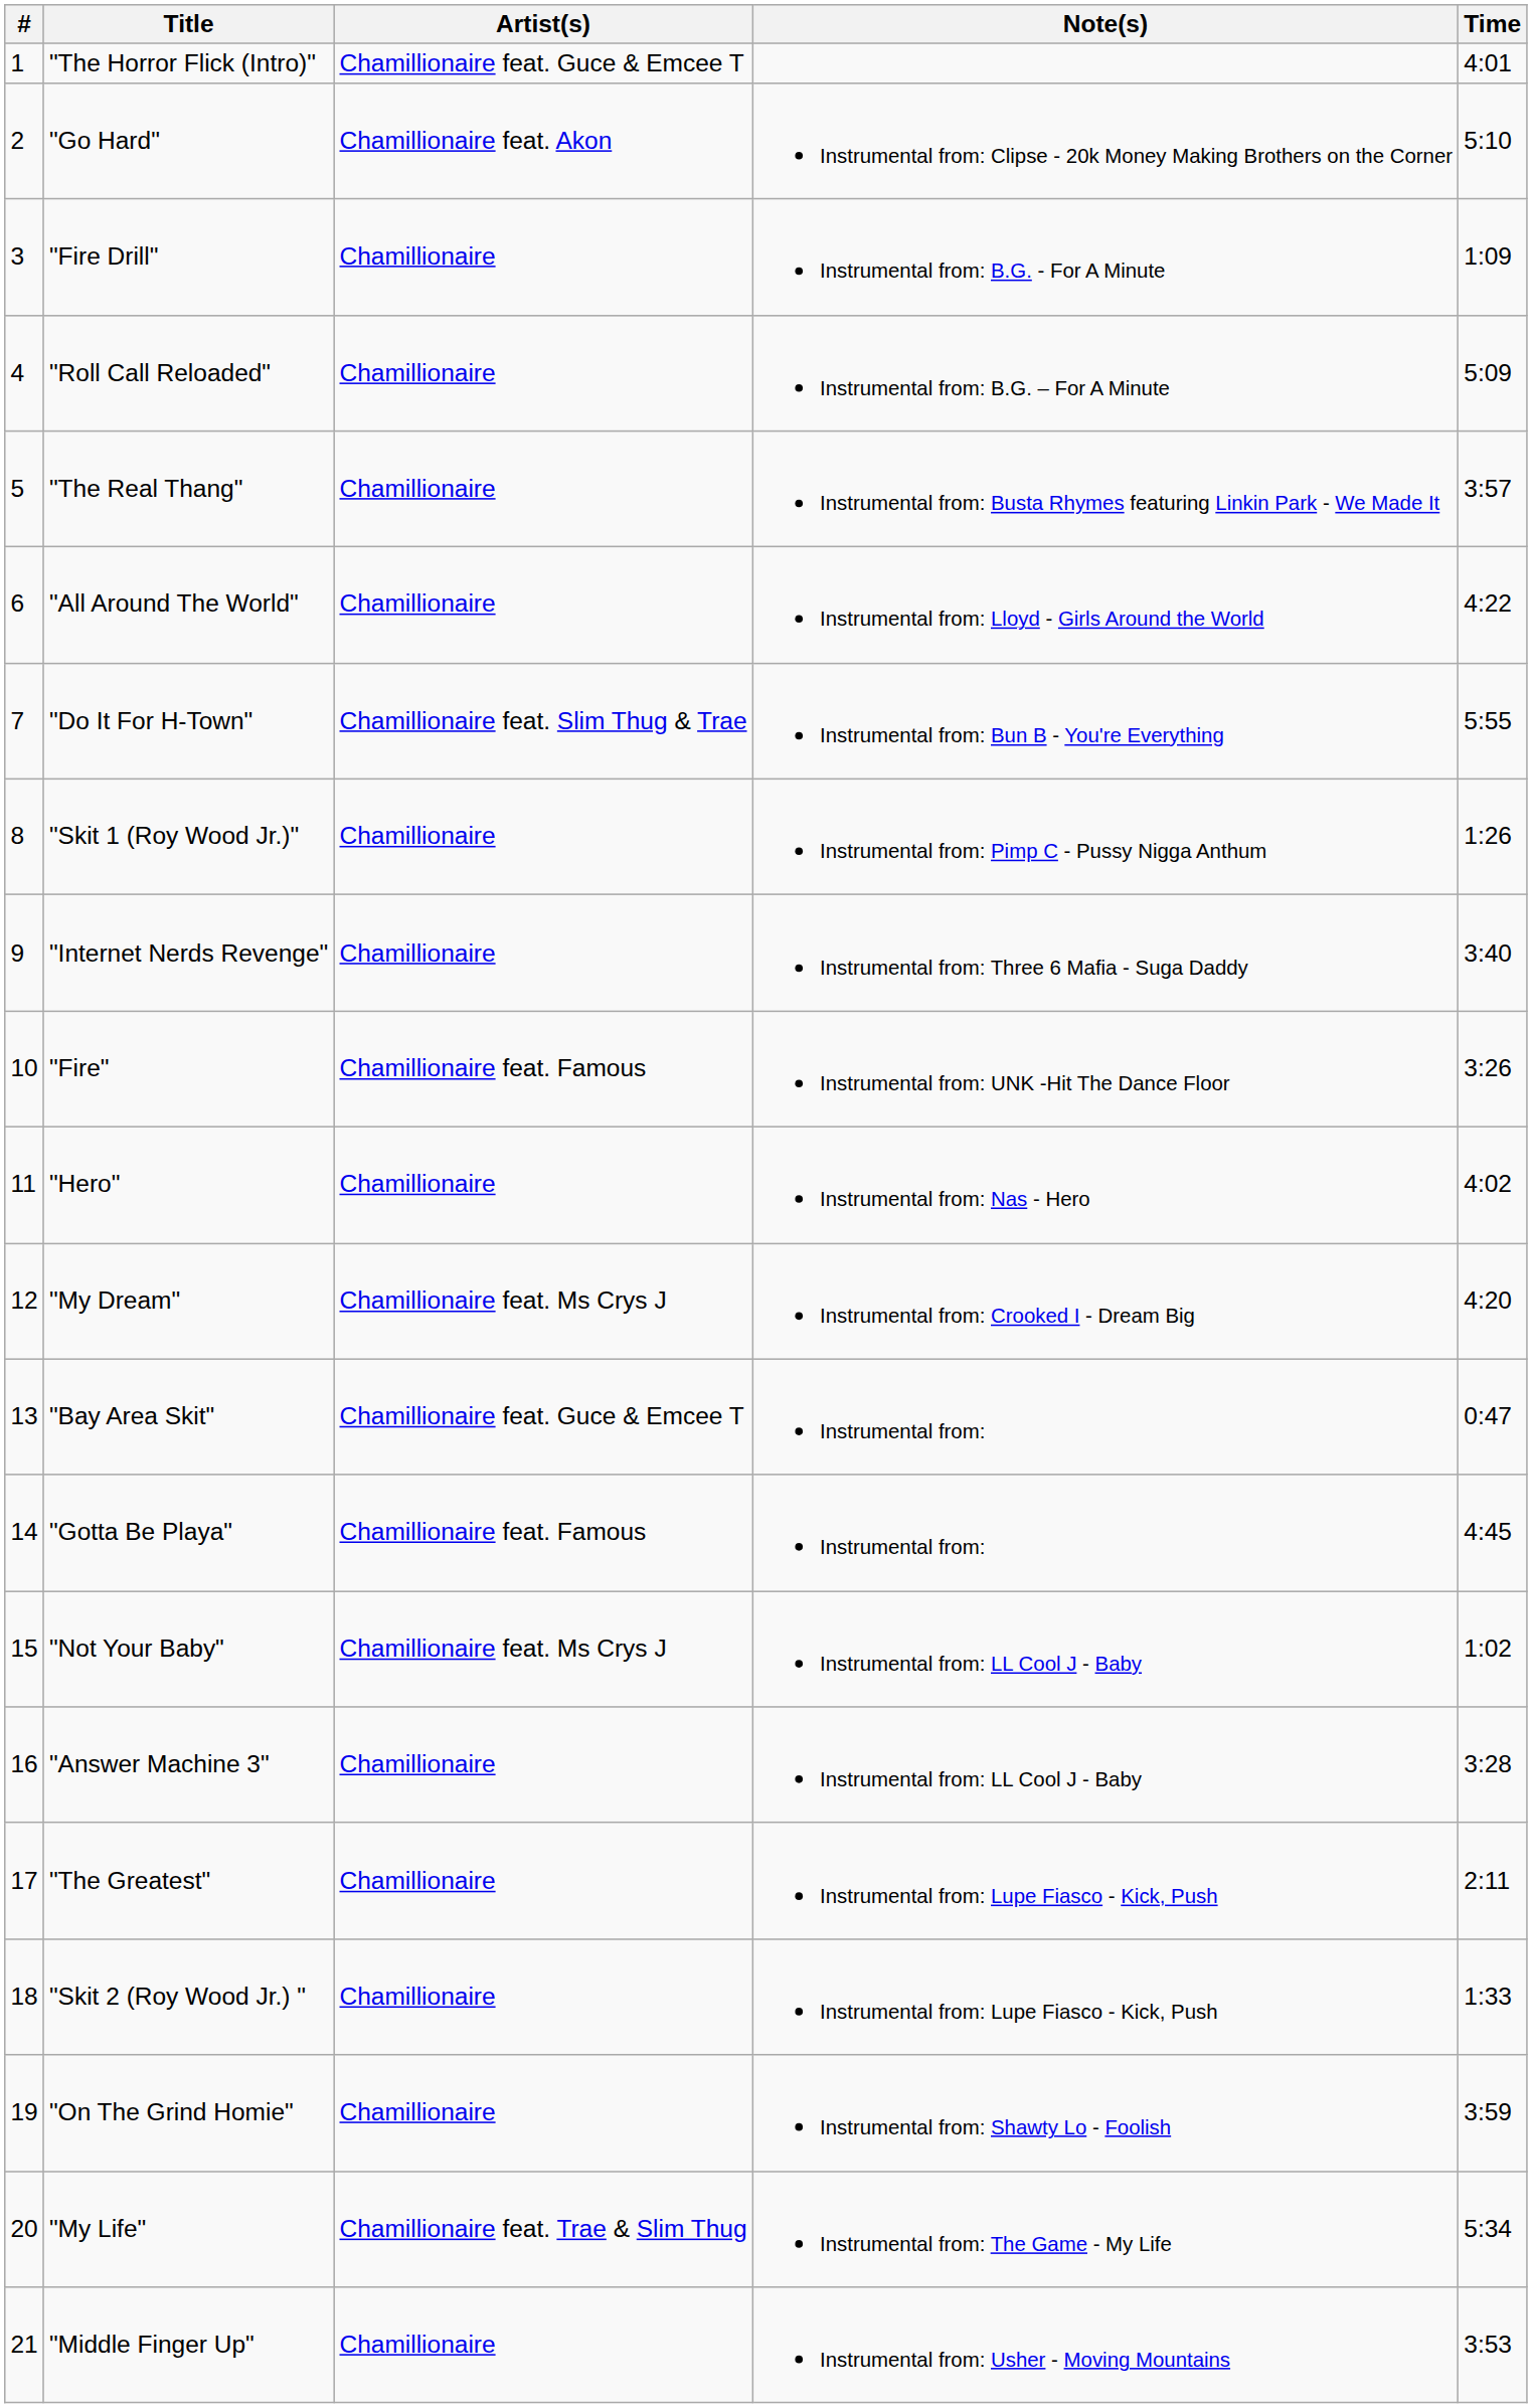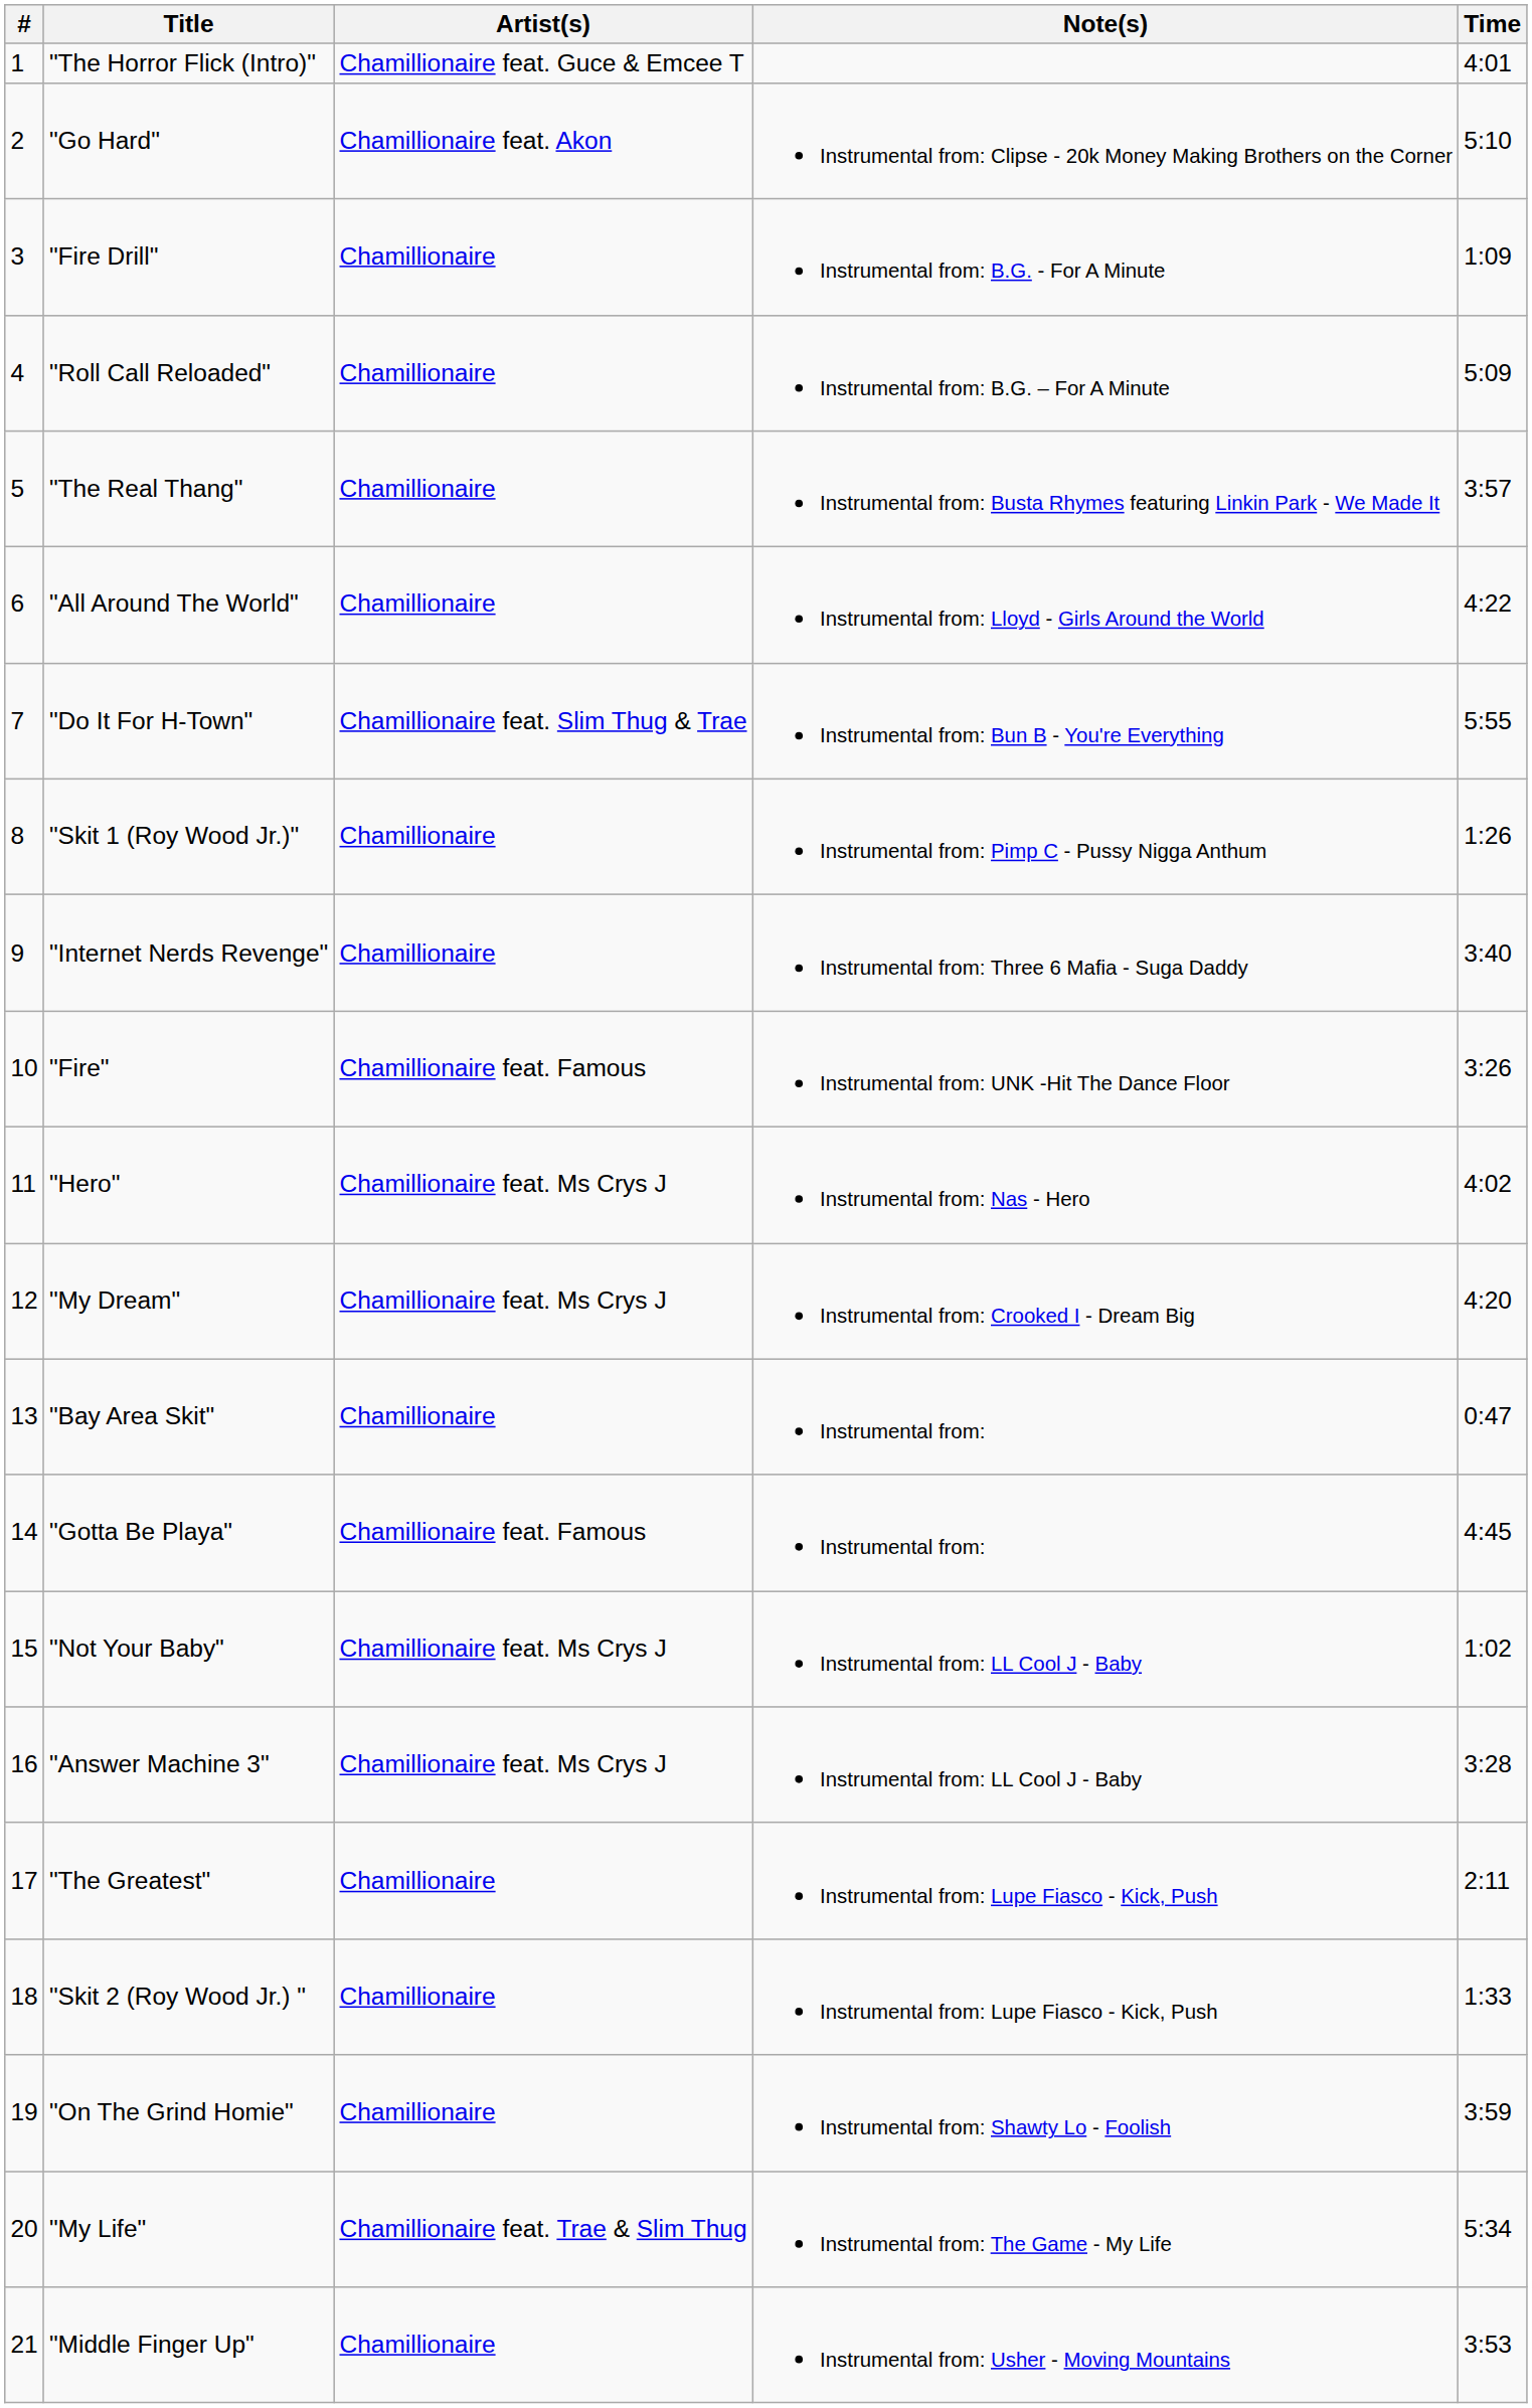 <table class="wikitable">
 <tr>
 <th align="center">#</th>
 <th align="center">Title</th>
 <th align="center">Artist(s)</th>
 <th align="center">Note(s)</th>
 <th align="center">Time</th>
 </tr>
 <tr>
 <td>1</td>
 <td>"The Horror Flick (Intro)"</td>
 <td><a href='#'>Chamillionaire</a> feat. Guce & Emcee T</td>
 <td></td>
 <td>4:01</td>
 </tr>
 <tr>
 <td>2</td>
 <td>"Go Hard"</td>
 <td><a href='#'>Chamillionaire</a> feat. <a href='#'>Akon</a></td>
 <td><br><ul><li><small>Instrumental from: Clipse - 20k Money Making Brothers on the Corner</small></li></ul></td>
 <td>5:10</td>
 </tr>
 <tr>
 <td>3</td>
 <td>"Fire Drill"</td>
 <td><a href='#'>Chamillionaire</a></td>
 <td><br><ul><li><small>Instrumental from: <a href='#'>B.G.</a> - For A Minute</small></li></ul></td>
 <td>1:09</td>
 </tr>
 <tr>
 <td>4</td>
 <td>"Roll Call Reloaded"</td>
 <td><a href='#'>Chamillionaire</a></td>
 <td><br><ul><li><small>Instrumental from: B.G. – For A Minute</small></li></ul></td>
 <td>5:09</td>
 </tr>
 <tr>
 <td>5</td>
 <td>"The Real Thang"</td>
 <td><a href='#'>Chamillionaire</a></td>
 <td><br><ul><li><small>Instrumental from: <a href='#'>Busta Rhymes</a> featuring <a href='#'>Linkin Park</a> - <a href='#'>We Made It</a></small></li></ul></td>
 <td>3:57</td>
 </tr>
 <tr>
 <td>6</td>
 <td>"All Around The World"</td>
 <td><a href='#'>Chamillionaire</a></td>
 <td><br><ul><li><small>Instrumental from: <a href='#'>Lloyd</a> - <a href='#'>Girls Around the World</a></small></li></ul></td>
 <td>4:22</td>
 </tr>
 <tr>
 <td>7</td>
 <td>"Do It For H-Town"</td>
 <td><a href='#'>Chamillionaire</a> feat. <a href='#'>Slim Thug</a> & <a href='#'>Trae</a></td>
 <td><br><ul><li><small>Instrumental from: <a href='#'>Bun B</a> - <a href='#'>You're Everything</a> </small></li></ul></td>
 <td>5:55</td>
 </tr>
 <tr>
 <td>8</td>
 <td>"Skit 1 (Roy Wood Jr.)"</td>
 <td><a href='#'>Chamillionaire</a></td>
 <td><br><ul><li><small>Instrumental from: <a href='#'>Pimp C</a> - Pussy Nigga Anthum</small></li></ul></td>
 <td>1:26</td>
 </tr>
 <tr>
 <td>9</td>
 <td>"Internet Nerds Revenge"</td>
 <td><a href='#'>Chamillionaire</a></td>
 <td><br><ul><li><small>Instrumental from: Three 6 Mafia - Suga Daddy</small></li></ul></td>
 <td>3:40</td>
 </tr>
 <tr>
 <td>10</td>
 <td>"Fire"</td>
 <td><a href='#'>Chamillionaire</a> feat. Famous</td>
 <td><br><ul><li><small>Instrumental from: UNK -Hit The Dance Floor</small></li></ul></td>
 <td>3:26</td>
 </tr>
 <tr>
 <td>11</td>
 <td>"Hero"</td>
-<td><a href='#'>Chamillionaire</a></td>
+<td><a href='#'>Chamillionaire</a> feat. Ms Crys J</td>
 <td><br><ul><li><small>Instrumental from: <a href='#'>Nas</a> - Hero</small></li></ul></td>
 <td>4:02</td>
 </tr>
 <tr>
 <td>12</td>
 <td>"My Dream"</td>
 <td><a href='#'>Chamillionaire</a> feat. Ms Crys J</td>
 <td><br><ul><li><small>Instrumental from: <a href='#'>Crooked I</a> - Dream Big</small></li></ul></td>
 <td>4:20</td>
 </tr>
 <tr>
 <td>13</td>
 <td>"Bay Area Skit"</td>
-<td><a href='#'>Chamillionaire</a> feat. Guce & Emcee T</td>
+<td><a href='#'>Chamillionaire</a></td>
 <td><br><ul><li><small>Instrumental from: </small></li></ul></td>
 <td>0:47</td>
 </tr>
 <tr>
 <td>14</td>
 <td>"Gotta Be Playa"</td>
 <td><a href='#'>Chamillionaire</a> feat. Famous</td>
 <td><br><ul><li><small>Instrumental from: </small></li></ul></td>
 <td>4:45</td>
 </tr>
 <tr>
 <td>15</td>
 <td>"Not Your Baby"</td>
 <td><a href='#'>Chamillionaire</a> feat. Ms Crys J</td>
 <td><br><ul><li><small>Instrumental from:  <a href='#'>LL Cool J</a> - <a href='#'>Baby</a></small></li></ul></td>
 <td>1:02</td>
 </tr>
 <tr>
 <td>16</td>
 <td>"Answer Machine 3"</td>
-<td><a href='#'>Chamillionaire</a></td>
+<td><a href='#'>Chamillionaire</a> feat. Ms Crys J</td>
 <td><br><ul><li><small>Instrumental from:  LL Cool J - Baby</small></li></ul></td>
 <td>3:28</td>
 </tr>
 <tr>
 <td>17</td>
 <td>"The Greatest"</td>
 <td><a href='#'>Chamillionaire</a></td>
 <td><br><ul><li><small>Instrumental from: <a href='#'>Lupe Fiasco</a> - <a href='#'>Kick, Push</a></small></li></ul></td>
 <td>2:11</td>
 </tr>
 <tr>
 <td>18</td>
 <td>"Skit 2 (Roy Wood Jr.) "</td>
 <td><a href='#'>Chamillionaire</a></td>
 <td><br><ul><li><small>Instrumental from: Lupe Fiasco - Kick, Push</small></li></ul></td>
 <td>1:33</td>
 </tr>
 <tr>
 <td>19</td>
 <td>"On The Grind Homie"</td>
 <td><a href='#'>Chamillionaire</a></td>
 <td><br><ul><li><small>Instrumental from:  <a href='#'>Shawty Lo</a> - <a href='#'>Foolish</a></small></li></ul></td>
 <td>3:59</td>
 </tr>
 <tr>
 <td>20</td>
 <td>"My Life"</td>
 <td><a href='#'>Chamillionaire</a> feat. <a href='#'>Trae</a> & <a href='#'>Slim Thug</a></td>
 <td><br><ul><li><small>Instrumental from: <a href='#'>The Game</a> - My Life</small></li></ul></td>
 <td>5:34</td>
 </tr>
 <tr>
 <td>21</td>
 <td>"Middle Finger Up"</td>
 <td><a href='#'>Chamillionaire</a></td>
 <td><br><ul><li><small>Instrumental from: <a href='#'>Usher</a> - <a href='#'>Moving Mountains</a></small></li></ul></td>
 <td>3:53</td>
 </tr>
 </table>
